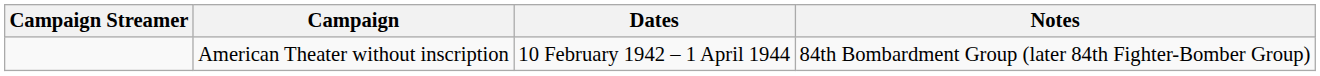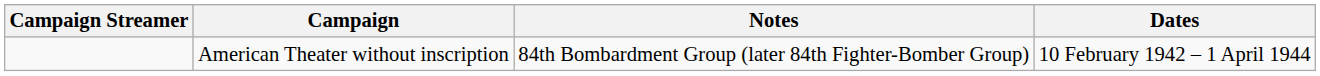 <table class="wikitable">
 <tr style="background:#efefef;">
 <th>Campaign Streamer</th>
 <th>Campaign</th>
+<th>Notes</th>
 <th>Dates</th>
-<th>Notes</th>
 </tr>
 <tr>
 <td></td>
 <td>American Theater without inscription</td>
+<td>84th Bombardment Group (later 84th Fighter-Bomber Group)</td>
 <td>10 February 1942 – 1 April 1944</td>
-<td>84th Bombardment Group (later 84th Fighter-Bomber Group)</td>
 </tr>
 </table>
